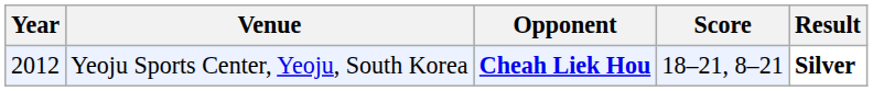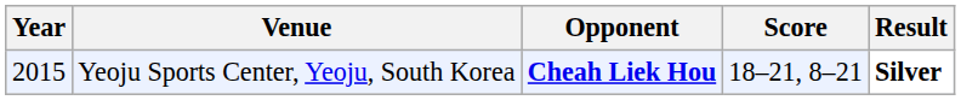 <table class="sortable wikitable" style="font-size: 90%;">
 <tr>
 <th>Year</th>
 <th>Venue</th>
 <th>Opponent</th>
 <th>Score</th>
 <th>Result</th>
 </tr>
 <tr style="background:#ECF2FF">
-<td align="center">2012</td>
+<td align="center">2015</td>
 <td align="left">Yeoju Sports Center, <a href='#'>Yeoju</a>, South Korea</td>
 <td align="left"><strong> <a href='#'>Cheah Liek Hou</a></strong></td>
 <td align="left">18–21, 8–21</td>
 <td style="text-align:left; background:white"> <strong>Silver</strong></td>
 </tr>
 </table>
